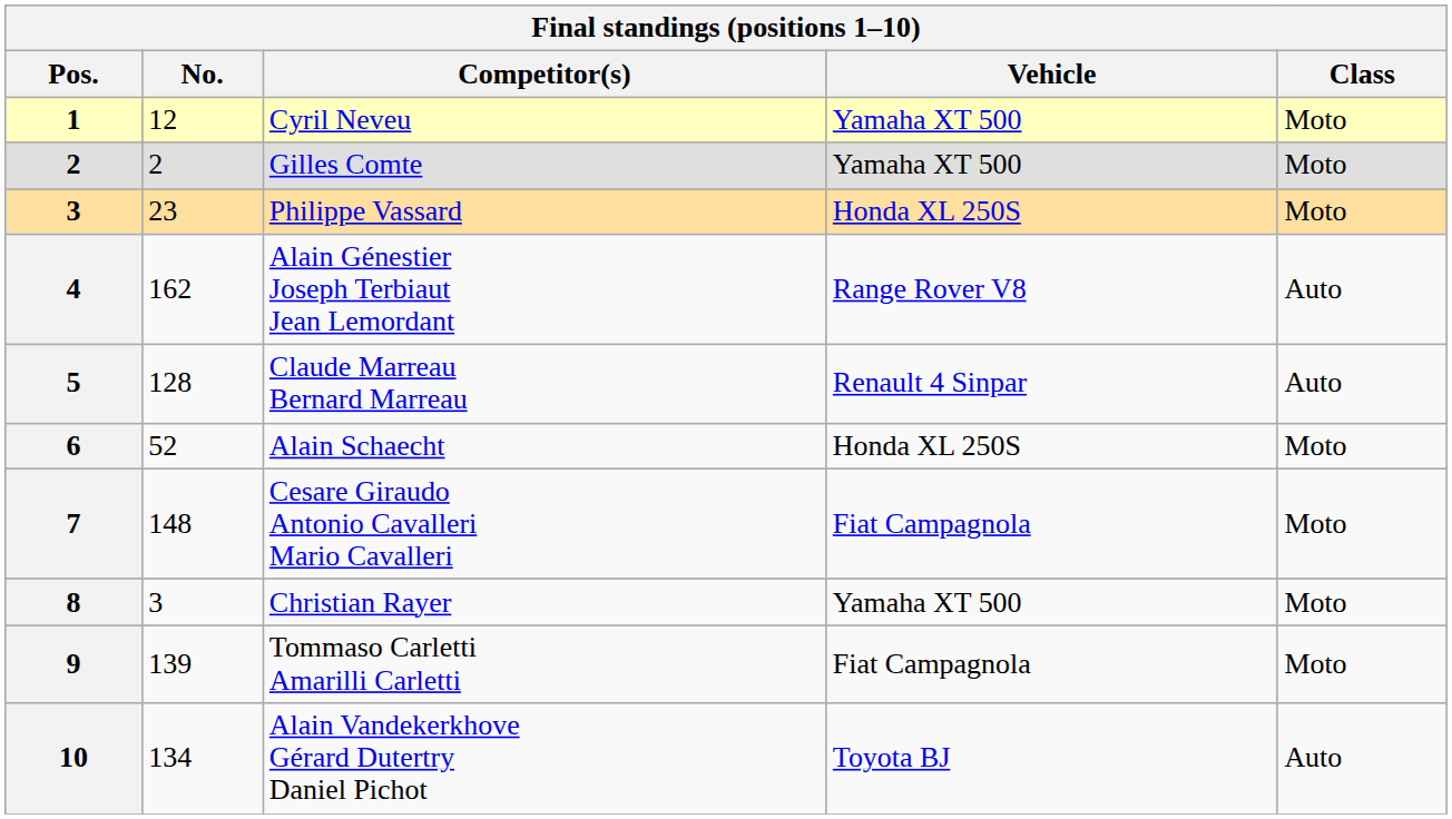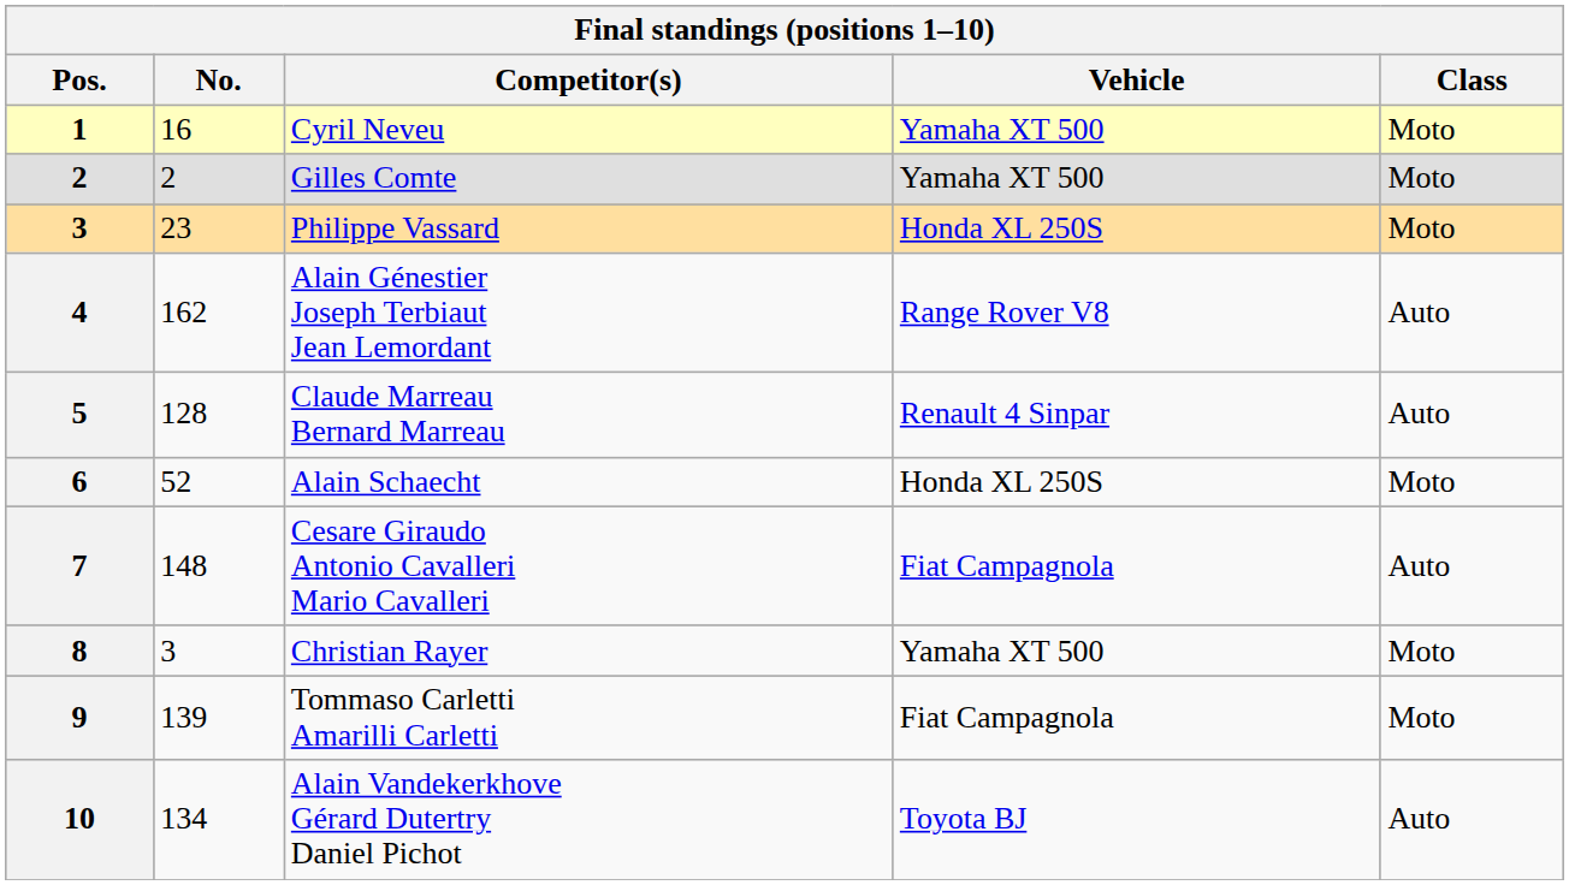 <table class="wikitable" style="width:50em;margin-bottom:0;">
 <tr>
 <th colspan=5>Final standings (positions 1–10)</th>
 </tr>
 <tr>
 <th>Pos.</th>
 <th>No.</th>
 <th>Competitor(s)</th>
 <th>Vehicle</th>
 <th>Class</th>
 </tr>
 <tr>
 <th style="background:#ffffbf;">1</th>
-<td style="background:#ffffbf;">12</td>
+<td style="background:#ffffbf;">16</td>
 <td style="background:#ffffbf;"> <a href='#'>Cyril Neveu</a></td>
 <td style="background:#ffffbf;"><a href='#'>Yamaha XT 500</a></td>
 <td style="background:#ffffbf;">Moto</td>
 </tr>
 <tr>
 <th style="background:#dfdfdf;">2</th>
 <td style="background:#dfdfdf;">2</td>
 <td style="background:#dfdfdf;"> <a href='#'>Gilles Comte</a></td>
 <td style="background:#dfdfdf;">Yamaha XT 500</td>
 <td style="background:#dfdfdf;">Moto</td>
 </tr>
 <tr>
 <th style="background:#ffdf9f;">3</th>
 <td style="background:#ffdf9f;">23</td>
 <td style="background:#ffdf9f;"> <a href='#'>Philippe Vassard</a></td>
 <td style="background:#ffdf9f;"><a href='#'>Honda XL 250S</a></td>
 <td style="background:#ffdf9f;">Moto</td>
 </tr>
 <tr>
 <th>4</th>
 <td>162</td>
 <td> <a href='#'>Alain Génestier</a><br> <a href='#'>Joseph Terbiaut</a><br> <a href='#'>Jean Lemordant</a></td>
 <td><a href='#'>Range Rover V8</a></td>
 <td>Auto</td>
 </tr>
 <tr>
 <th>5</th>
 <td>128</td>
 <td> <a href='#'>Claude Marreau</a><br> <a href='#'>Bernard Marreau</a></td>
 <td><a href='#'>Renault 4 Sinpar</a></td>
 <td>Auto</td>
 </tr>
 <tr>
 <th>6</th>
 <td>52</td>
 <td> <a href='#'>Alain Schaecht</a></td>
 <td>Honda XL 250S</td>
 <td>Moto</td>
 </tr>
 <tr>
 <th>7</th>
 <td>148</td>
 <td> <a href='#'>Cesare Giraudo</a><br> <a href='#'>Antonio Cavalleri</a><br> <a href='#'>Mario Cavalleri</a></td>
 <td><a href='#'>Fiat Campagnola</a></td>
-<td>Moto</td>
+<td>Auto</td>
 </tr>
 <tr>
 <th>8</th>
 <td>3</td>
 <td> <a href='#'>Christian Rayer</a></td>
 <td>Yamaha XT 500</td>
 <td>Moto</td>
 </tr>
 <tr>
 <th>9</th>
 <td>139</td>
 <td> Tommaso Carletti<br> <a href='#'>Amarilli Carletti</a></td>
 <td>Fiat Campagnola</td>
 <td>Moto</td>
 </tr>
 <tr>
 <th>10</th>
 <td>134</td>
 <td> <a href='#'>Alain Vandekerkhove</a><br> <a href='#'>Gérard Dutertry</a><br> Daniel Pichot</td>
 <td><a href='#'>Toyota BJ</a></td>
 <td>Auto</td>
 </tr>
 <tr>
 </tr>
 </table>
